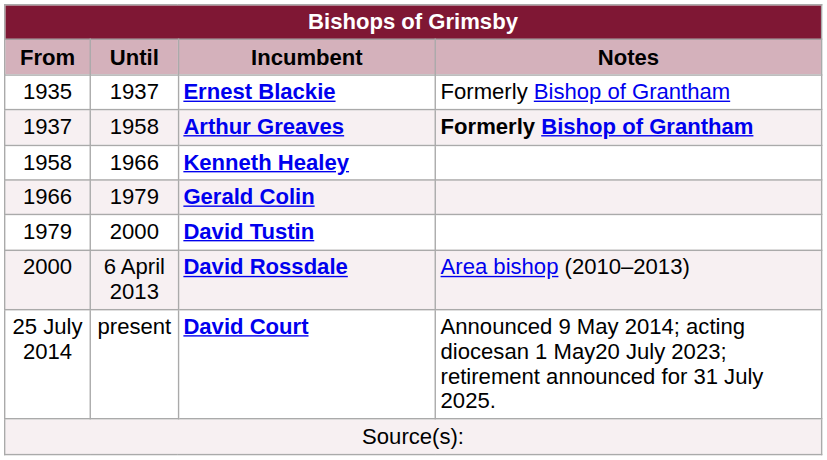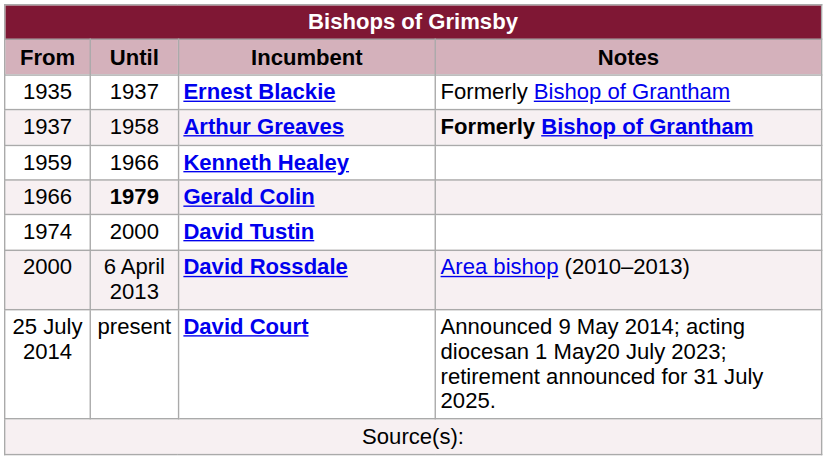 <table class="wikitable" style="width:95%;" border="1" cellpadding="2">
 <tr>
 <th colspan="4" style="background-color: #7F1734; color: white;">Bishops of Grimsby</th>
 </tr>
 <tr valign=top>
 <th style="background-color:#D4B1BB" width="10%">From</th>
 <th style="background-color:#D4B1BB" width="10%">Until</th>
 <th style="background-color:#D4B1BB" width="30%">Incumbent</th>
 <th style="background-color:#D4B1BB" width="45%">Notes</th>
 </tr>
 <tr valign=top bgcolor="white">
 <td align="center">1935</td>
 <td align="center">1937</td>
 <td><strong><a href='#'>Ernest Blackie</a></strong></td>
 <td>Formerly <a href='#'>Bishop of Grantham</a></td>
 </tr>
 <tr valign=top bgcolor="#F7F0F2">
 <td align="center">1937</td>
 <td align="center">1958</td>
 <td><strong><a href='#'>Arthur Greaves</a></strong></td>
 <td><strong>Formerly <a href='#'>Bishop of Grantham</a></strong></td>
 </tr>
 <tr valign=top bgcolor="white">
-<td align="center">1958</td>
+<td align="center">1959</td>
 <td align="center">1966</td>
 <td><strong><a href='#'>Kenneth Healey</a></strong></td>
 <td></td>
 </tr>
 <tr valign=top bgcolor="#F7F0F2">
 <td align="center">1966</td>
-<td align="center">1979</td>
+<td align="center"><strong>1979</strong></td>
 <td><strong><a href='#'>Gerald Colin</a></strong></td>
 <td></td>
 </tr>
 <tr valign=top bgcolor="white">
-<td align="center">1979</td>
+<td align="center">1974</td>
 <td align="center">2000</td>
 <td><strong><a href='#'>David Tustin</a></strong></td>
 <td></td>
 </tr>
 <tr valign=top bgcolor="#F7F0F2">
 <td align="center">2000</td>
 <td align="center">6 April 2013</td>
 <td><strong><a href='#'>David Rossdale</a></strong></td>
 <td><a href='#'>Area bishop</a> (2010–2013)</td>
 </tr>
 <tr valign=top bgcolor="white">
 <td align="center">25 July 2014</td>
 <td align="center">present</td>
 <td><strong><a href='#'>David Court</a></strong></td>
 <td>Announced 9 May 2014; acting diocesan 1 May20 July 2023; retirement announced for 31 July 2025.</td>
 </tr>
 <tr valign=top bgcolor="#F7F0F2">
 <td align="center" colspan="4">Source(s):</td>
 </tr>
 </table>
